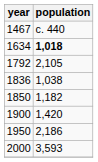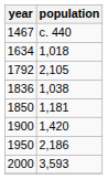 <table class="wikitable">
 <tr>
 <th>year</th>
 <th>population</th>
 </tr>
 <tr>
 <td>1467</td>
 <td>c. 440</td>
 </tr>
 <tr>
 <td>1634</td>
-<td><strong>1,018</strong></td>
+<td>1,018</td>
 </tr>
 <tr>
 <td>1792</td>
 <td>2,105</td>
 </tr>
 <tr>
 <td>1836</td>
 <td>1,038</td>
 </tr>
 <tr>
 <td>1850</td>
-<td>1,182</td>
+<td>1,181</td>
 </tr>
 <tr>
 <td>1900</td>
 <td>1,420</td>
 </tr>
 <tr>
 <td>1950</td>
 <td>2,186</td>
 </tr>
 <tr>
 <td>2000</td>
 <td>3,593</td>
 </tr>
 <tr>
 </tr>
 </table>
